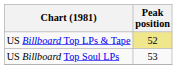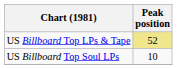 <table class="wikitable">
 <tr>
 <th>Chart (1981)</th>
 <th>Peak<br>position</th>
 </tr>
 <tr>
 <td>US <a href='#'><em>Billboard</em> Top LPs & Tape</a></td>
 <td align=center style="background: khaki;">52</td>
 </tr>
 <tr>
 <td>US <em>Billboard</em> <a href='#'>Top Soul LPs</a></td>
-<td align=center>53</td>
+<td align=center>10</td>
 </tr>
 <tr>
 </tr>
 </table>
